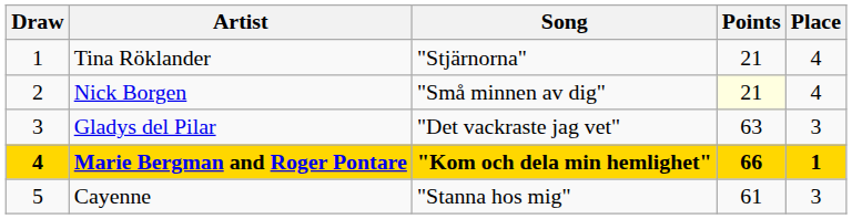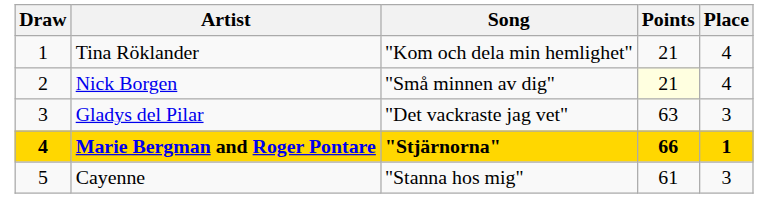 <table class="sortable wikitable" style="margin: 1em auto 1em auto; text-align:center">
 <tr>
 <th>Draw</th>
 <th>Artist</th>
 <th>Song</th>
 <th>Points</th>
 <th>Place</th>
 </tr>
 <tr>
 <td>1</td>
 <td align="left">Tina Röklander</td>
-<td align="left">"Stjärnorna"</td>
+<td align="left">"Kom och dela min hemlighet"</td>
 <td>21</td>
 <td>4</td>
 </tr>
 <tr>
 <td>2</td>
 <td align="left"><a href='#'>Nick Borgen</a></td>
 <td align="left">"Små minnen av dig"</td>
 <td style="background: lightyellow;">21</td>
 <td>4</td>
 </tr>
 <tr>
 <td>3</td>
 <td align="left"><a href='#'>Gladys del Pilar</a></td>
 <td align="left">"Det vackraste jag vet"</td>
 <td>63</td>
 <td>3</td>
 </tr>
 <tr style="font-weight:bold; background: gold;">
 <td>4</td>
 <td align="left"><a href='#'>Marie Bergman</a> and <a href='#'>Roger Pontare</a></td>
-<td align="left">"Kom och dela min hemlighet"</td>
+<td align="left">"Stjärnorna"</td>
 <td>66</td>
 <td>1</td>
 </tr>
 <tr>
 <td>5</td>
 <td align="left">Cayenne</td>
 <td align="left">"Stanna hos mig"</td>
 <td>61</td>
 <td>3</td>
 </tr>
 </table>
